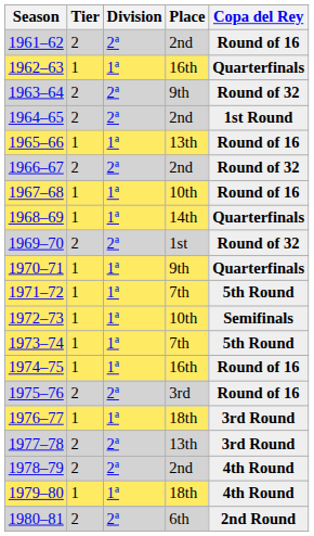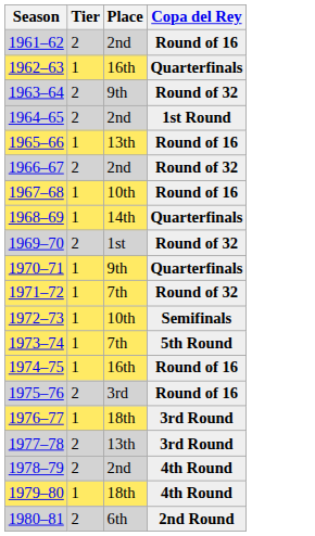 <table class="wikitable">
 <tr style="background:#f0f6fa;">
 <th>Season</th>
 <th>Tier</th>
-<th>Division</th>
 <th>Place</th>
 <th><a href='#'>Copa del Rey</a></th>
 </tr>
 <tr>
 <td style="background:#D3D3D3;"><a href='#'>1961–62</a></td>
 <td style="background:#D3D3D3;">2</td>
-<td style="background:#D3D3D3;"><a href='#'>2ª</a></td>
 <td style="background:#D3D3D3;">2nd</td>
 <th style="background:#efefef;">Round of 16</th>
 </tr>
 <tr>
 <td style="background:#FFEA64;"><a href='#'>1962–63</a></td>
 <td style="background:#FFEA64;">1</td>
-<td style="background:#FFEA64;"><a href='#'>1ª</a></td>
 <td style="background:#FFEA64;">16th</td>
 <th style="background:#efefef;">Quarterfinals</th>
 </tr>
 <tr>
 <td style="background:#D3D3D3;"><a href='#'>1963–64</a></td>
 <td style="background:#D3D3D3;">2</td>
-<td style="background:#D3D3D3;"><a href='#'>2ª</a></td>
 <td style="background:#D3D3D3;">9th</td>
 <th style="background:#efefef;">Round of 32</th>
 </tr>
 <tr>
 <td style="background:#D3D3D3;"><a href='#'>1964–65</a></td>
 <td style="background:#D3D3D3;">2</td>
-<td style="background:#D3D3D3;"><a href='#'>2ª</a></td>
 <td style="background:#D3D3D3;">2nd</td>
 <th style="background:#efefef;">1st Round</th>
 </tr>
 <tr>
 <td style="background:#FFEA64;"><a href='#'>1965–66</a></td>
 <td style="background:#FFEA64;">1</td>
-<td style="background:#FFEA64;"><a href='#'>1ª</a></td>
 <td style="background:#FFEA64;">13th</td>
 <th style="background:#efefef;">Round of 16</th>
 </tr>
 <tr>
 <td style="background:#D3D3D3;"><a href='#'>1966–67</a></td>
 <td style="background:#D3D3D3;">2</td>
-<td style="background:#D3D3D3;"><a href='#'>2ª</a></td>
 <td style="background:#D3D3D3;">2nd</td>
 <th style="background:#efefef;">Round of 32</th>
 </tr>
 <tr>
 <td style="background:#FFEA64;"><a href='#'>1967–68</a></td>
 <td style="background:#FFEA64;">1</td>
-<td style="background:#FFEA64;"><a href='#'>1ª</a></td>
 <td style="background:#FFEA64;">10th</td>
 <th style="background:#efefef;">Round of 16</th>
 </tr>
 <tr>
 <td style="background:#FFEA64;"><a href='#'>1968–69</a></td>
 <td style="background:#FFEA64;">1</td>
-<td style="background:#FFEA64;"><a href='#'>1ª</a></td>
 <td style="background:#FFEA64;">14th</td>
 <th style="background:#efefef;">Quarterfinals</th>
 </tr>
 <tr>
 <td style="background:#D3D3D3;"><a href='#'>1969–70</a></td>
 <td style="background:#D3D3D3;">2</td>
-<td style="background:#D3D3D3;"><a href='#'>2ª</a></td>
 <td style="background:#D3D3D3;">1st</td>
 <th style="background:#efefef;">Round of 32</th>
 </tr>
 <tr>
 <td style="background:#FFEA64;"><a href='#'>1970–71</a></td>
 <td style="background:#FFEA64;">1</td>
-<td style="background:#FFEA64;"><a href='#'>1ª</a></td>
 <td style="background:#FFEA64;">9th</td>
 <th style="background:#efefef;">Quarterfinals</th>
 </tr>
 <tr>
 <td style="background:#FFEA64;"><a href='#'>1971–72</a></td>
 <td style="background:#FFEA64;">1</td>
-<td style="background:#FFEA64;"><a href='#'>1ª</a></td>
 <td style="background:#FFEA64;">7th</td>
-<th style="background:#efefef;">5th Round</th>
+<th style="background:#efefef;">Round of 32</th>
 </tr>
 <tr>
 <td style="background:#FFEA64;"><a href='#'>1972–73</a></td>
 <td style="background:#FFEA64;">1</td>
-<td style="background:#FFEA64;"><a href='#'>1ª</a></td>
 <td style="background:#FFEA64;">10th</td>
 <th style="background:#efefef;">Semifinals</th>
 </tr>
 <tr>
 <td style="background:#FFEA64;"><a href='#'>1973–74</a></td>
 <td style="background:#FFEA64;">1</td>
-<td style="background:#FFEA64;"><a href='#'>1ª</a></td>
 <td style="background:#FFEA64;">7th</td>
 <th style="background:#efefef;">5th Round</th>
 </tr>
 <tr>
 <td style="background:#FFEA64;"><a href='#'>1974–75</a></td>
 <td style="background:#FFEA64;">1</td>
-<td style="background:#FFEA64;"><a href='#'>1ª</a></td>
 <td style="background:#FFEA64;">16th</td>
 <th style="background:#efefef;">Round of 16</th>
 </tr>
 <tr>
 <td style="background:#D3D3D3;"><a href='#'>1975–76</a></td>
 <td style="background:#D3D3D3;">2</td>
-<td style="background:#D3D3D3;"><a href='#'>2ª</a></td>
 <td style="background:#D3D3D3;">3rd</td>
 <th style="background:#efefef;">Round of 16</th>
 </tr>
 <tr>
 <td style="background:#FFEA64;"><a href='#'>1976–77</a></td>
 <td style="background:#FFEA64;">1</td>
-<td style="background:#FFEA64;"><a href='#'>1ª</a></td>
 <td style="background:#FFEA64;">18th</td>
 <th style="background:#efefef;">3rd Round</th>
 </tr>
 <tr>
 <td style="background:#D3D3D3;"><a href='#'>1977–78</a></td>
 <td style="background:#D3D3D3;">2</td>
-<td style="background:#D3D3D3;"><a href='#'>2ª</a></td>
 <td style="background:#D3D3D3;">13th</td>
 <th style="background:#efefef;">3rd Round</th>
 </tr>
 <tr>
 <td style="background:#D3D3D3;"><a href='#'>1978–79</a></td>
 <td style="background:#D3D3D3;">2</td>
-<td style="background:#D3D3D3;"><a href='#'>2ª</a></td>
 <td style="background:#D3D3D3;">2nd</td>
 <th style="background:#efefef;">4th Round</th>
 </tr>
 <tr>
 <td style="background:#FFEA64;"><a href='#'>1979–80</a></td>
 <td style="background:#FFEA64;">1</td>
-<td style="background:#FFEA64;"><a href='#'>1ª</a></td>
 <td style="background:#FFEA64;">18th</td>
 <th style="background:#efefef;">4th Round</th>
 </tr>
 <tr>
 <td style="background:#D3D3D3;"><a href='#'>1980–81</a></td>
 <td style="background:#D3D3D3;">2</td>
-<td style="background:#D3D3D3;"><a href='#'>2ª</a></td>
 <td style="background:#D3D3D3;">6th</td>
 <th style="background:#efefef;">2nd Round</th>
 </tr>
 </table>
